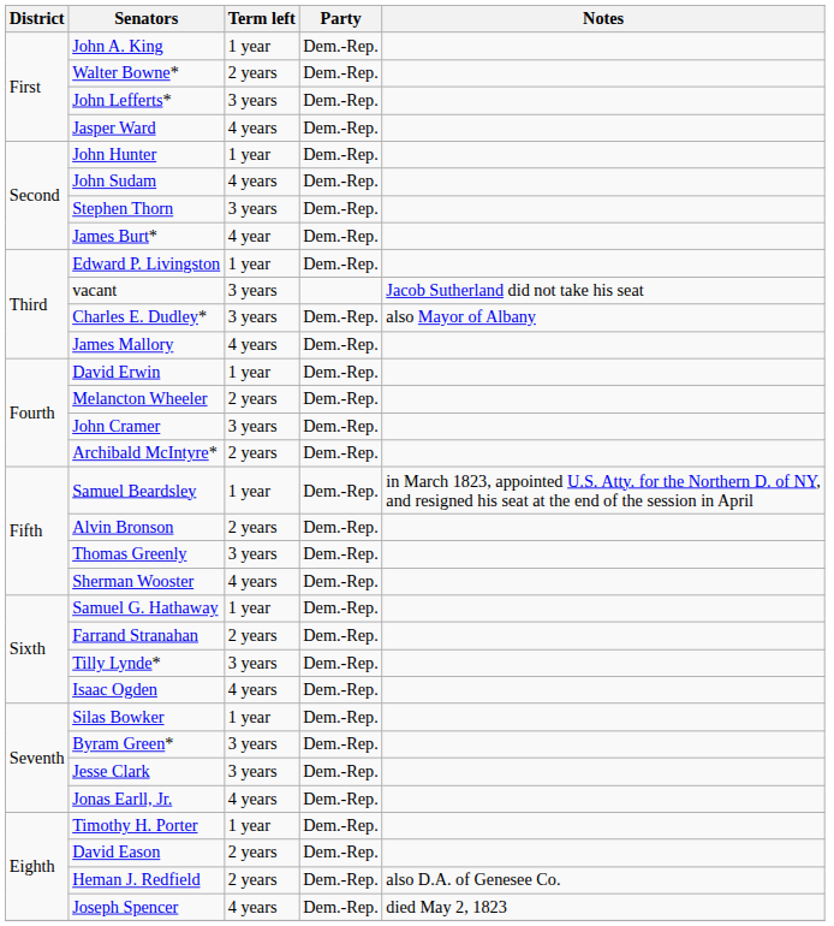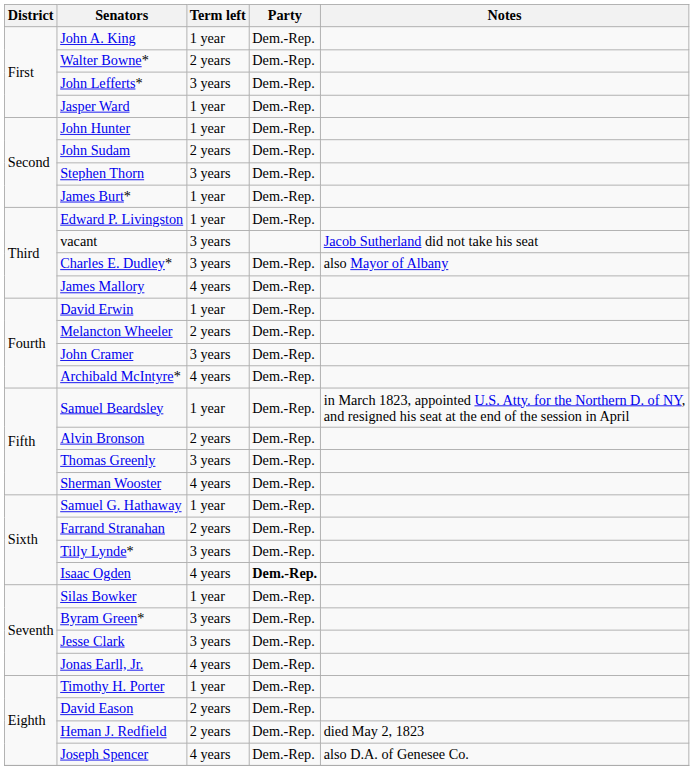 <table class=wikitable>
 <tr>
 <th>District</th>
 <th>Senators</th>
 <th>Term left</th>
 <th>Party</th>
 <th>Notes</th>
 </tr>
 <tr>
 <td rowspan="4">First</td>
 <td><a href='#'>John A. King</a></td>
 <td>1 year</td>
 <td>Dem.-Rep.</td>
 <td></td>
 </tr>
 <tr>
 <td><a href='#'>Walter Bowne</a>*</td>
 <td>2 years</td>
 <td>Dem.-Rep.</td>
 <td></td>
 </tr>
 <tr>
 <td><a href='#'>John Lefferts</a>*</td>
 <td>3 years</td>
 <td>Dem.-Rep.</td>
 <td></td>
 </tr>
 <tr>
 <td><a href='#'>Jasper Ward</a></td>
-<td>4 years</td>
+<td>1 year</td>
 <td>Dem.-Rep.</td>
 <td></td>
 </tr>
 <tr>
 <td rowspan="4">Second</td>
 <td><a href='#'>John Hunter</a></td>
 <td>1 year</td>
 <td>Dem.-Rep.</td>
 <td></td>
 </tr>
 <tr>
 <td><a href='#'>John Sudam</a></td>
-<td>4 years</td>
+<td>2 years</td>
 <td>Dem.-Rep.</td>
 <td></td>
 </tr>
 <tr>
 <td><a href='#'>Stephen Thorn</a></td>
 <td>3 years</td>
 <td>Dem.-Rep.</td>
 <td></td>
 </tr>
 <tr>
 <td><a href='#'>James Burt</a>*</td>
-<td>4 year</td>
+<td>1 year</td>
 <td>Dem.-Rep.</td>
 <td></td>
 </tr>
 <tr>
 <td rowspan="4">Third</td>
 <td><a href='#'>Edward P. Livingston</a></td>
 <td>1 year</td>
 <td>Dem.-Rep.</td>
 <td></td>
 </tr>
 <tr>
 <td>vacant</td>
 <td>3 years</td>
 <td></td>
 <td><a href='#'>Jacob Sutherland</a> did not take his seat</td>
 </tr>
 <tr>
 <td><a href='#'>Charles E. Dudley</a>*</td>
 <td>3 years</td>
 <td>Dem.-Rep.</td>
 <td>also <a href='#'>Mayor of Albany</a></td>
 </tr>
 <tr>
 <td><a href='#'>James Mallory</a></td>
 <td>4 years</td>
 <td>Dem.-Rep.</td>
 <td></td>
 </tr>
 <tr>
 <td rowspan="4">Fourth</td>
 <td><a href='#'>David Erwin</a></td>
 <td>1 year</td>
 <td>Dem.-Rep.</td>
 <td></td>
 </tr>
 <tr>
 <td><a href='#'>Melancton Wheeler</a></td>
 <td>2 years</td>
 <td>Dem.-Rep.</td>
 <td></td>
 </tr>
 <tr>
 <td><a href='#'>John Cramer</a></td>
 <td>3 years</td>
 <td>Dem.-Rep.</td>
 <td></td>
 </tr>
 <tr>
 <td><a href='#'>Archibald McIntyre</a>*</td>
-<td>2 years</td>
+<td>4 years</td>
 <td>Dem.-Rep.</td>
 <td></td>
 </tr>
 <tr>
 <td rowspan="4">Fifth</td>
 <td><a href='#'>Samuel Beardsley</a></td>
 <td>1 year</td>
 <td>Dem.-Rep.</td>
 <td>in March 1823, appointed <a href='#'>U.S. Atty. for the Northern D. of NY</a>, <br>and resigned his seat at the end of the session in April</td>
 </tr>
 <tr>
 <td><a href='#'>Alvin Bronson</a></td>
 <td>2 years</td>
 <td>Dem.-Rep.</td>
 <td></td>
 </tr>
 <tr>
 <td><a href='#'>Thomas Greenly</a></td>
 <td>3 years</td>
 <td>Dem.-Rep.</td>
 <td></td>
 </tr>
 <tr>
 <td><a href='#'>Sherman Wooster</a></td>
 <td>4 years</td>
 <td>Dem.-Rep.</td>
 <td></td>
 </tr>
 <tr>
 <td rowspan="4">Sixth</td>
 <td><a href='#'>Samuel G. Hathaway</a></td>
 <td>1 year</td>
 <td>Dem.-Rep.</td>
 <td></td>
 </tr>
 <tr>
 <td><a href='#'>Farrand Stranahan</a></td>
 <td>2 years</td>
 <td>Dem.-Rep.</td>
 <td></td>
 </tr>
 <tr>
 <td><a href='#'>Tilly Lynde</a>*</td>
 <td>3 years</td>
 <td>Dem.-Rep.</td>
 <td></td>
 </tr>
 <tr>
 <td><a href='#'>Isaac Ogden</a></td>
 <td>4 years</td>
-<td>Dem.-Rep.</td>
+<td><strong>Dem.-Rep.</strong></td>
 <td></td>
 </tr>
 <tr>
 <td rowspan="4">Seventh</td>
 <td><a href='#'>Silas Bowker</a></td>
 <td>1 year</td>
 <td>Dem.-Rep.</td>
 <td></td>
 </tr>
 <tr>
 <td><a href='#'>Byram Green</a>*</td>
 <td>3 years</td>
 <td>Dem.-Rep.</td>
 <td></td>
 </tr>
 <tr>
 <td><a href='#'>Jesse Clark</a></td>
 <td>3 years</td>
 <td>Dem.-Rep.</td>
 <td></td>
 </tr>
 <tr>
 <td><a href='#'>Jonas Earll, Jr.</a></td>
 <td>4 years</td>
 <td>Dem.-Rep.</td>
 <td></td>
 </tr>
 <tr>
 <td rowspan="4">Eighth</td>
 <td><a href='#'>Timothy H. Porter</a></td>
 <td>1 year</td>
 <td>Dem.-Rep.</td>
 <td></td>
 </tr>
 <tr>
 <td><a href='#'>David Eason</a></td>
 <td>2 years</td>
 <td>Dem.-Rep.</td>
 <td></td>
 </tr>
 <tr>
 <td><a href='#'>Heman J. Redfield</a></td>
 <td>2 years</td>
 <td>Dem.-Rep.</td>
-<td>also D.A. of Genesee Co.</td>
+<td>died May 2, 1823</td>
 </tr>
 <tr>
 <td><a href='#'>Joseph Spencer</a></td>
 <td>4 years</td>
 <td>Dem.-Rep.</td>
-<td>died May 2, 1823</td>
+<td>also D.A. of Genesee Co.</td>
 </tr>
 <tr>
 </tr>
 </table>
